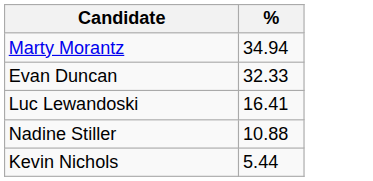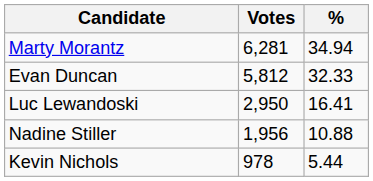 <table class="wikitable sortable">
 <tr>
 <th bgcolor="#DDDDFF" width="200px">Candidate</th>
+<th bgcolor="#DDDDFF" width="50px">Votes</th>
 <th bgcolor="#DDDDFF" width="50px">%</th>
 </tr>
 <tr>
 <td><a href='#'>Marty Morantz</a></td>
+<td>6,281</td>
 <td>34.94</td>
 </tr>
 <tr>
 <td>Evan Duncan</td>
+<td>5,812</td>
 <td>32.33</td>
 </tr>
 <tr>
 <td>Luc Lewandoski</td>
+<td>2,950</td>
 <td>16.41</td>
 </tr>
 <tr>
 <td>Nadine Stiller</td>
+<td>1,956</td>
 <td>10.88</td>
 </tr>
 <tr>
 <td>Kevin Nichols</td>
+<td>978</td>
 <td>5.44</td>
 </tr>
 </table>
